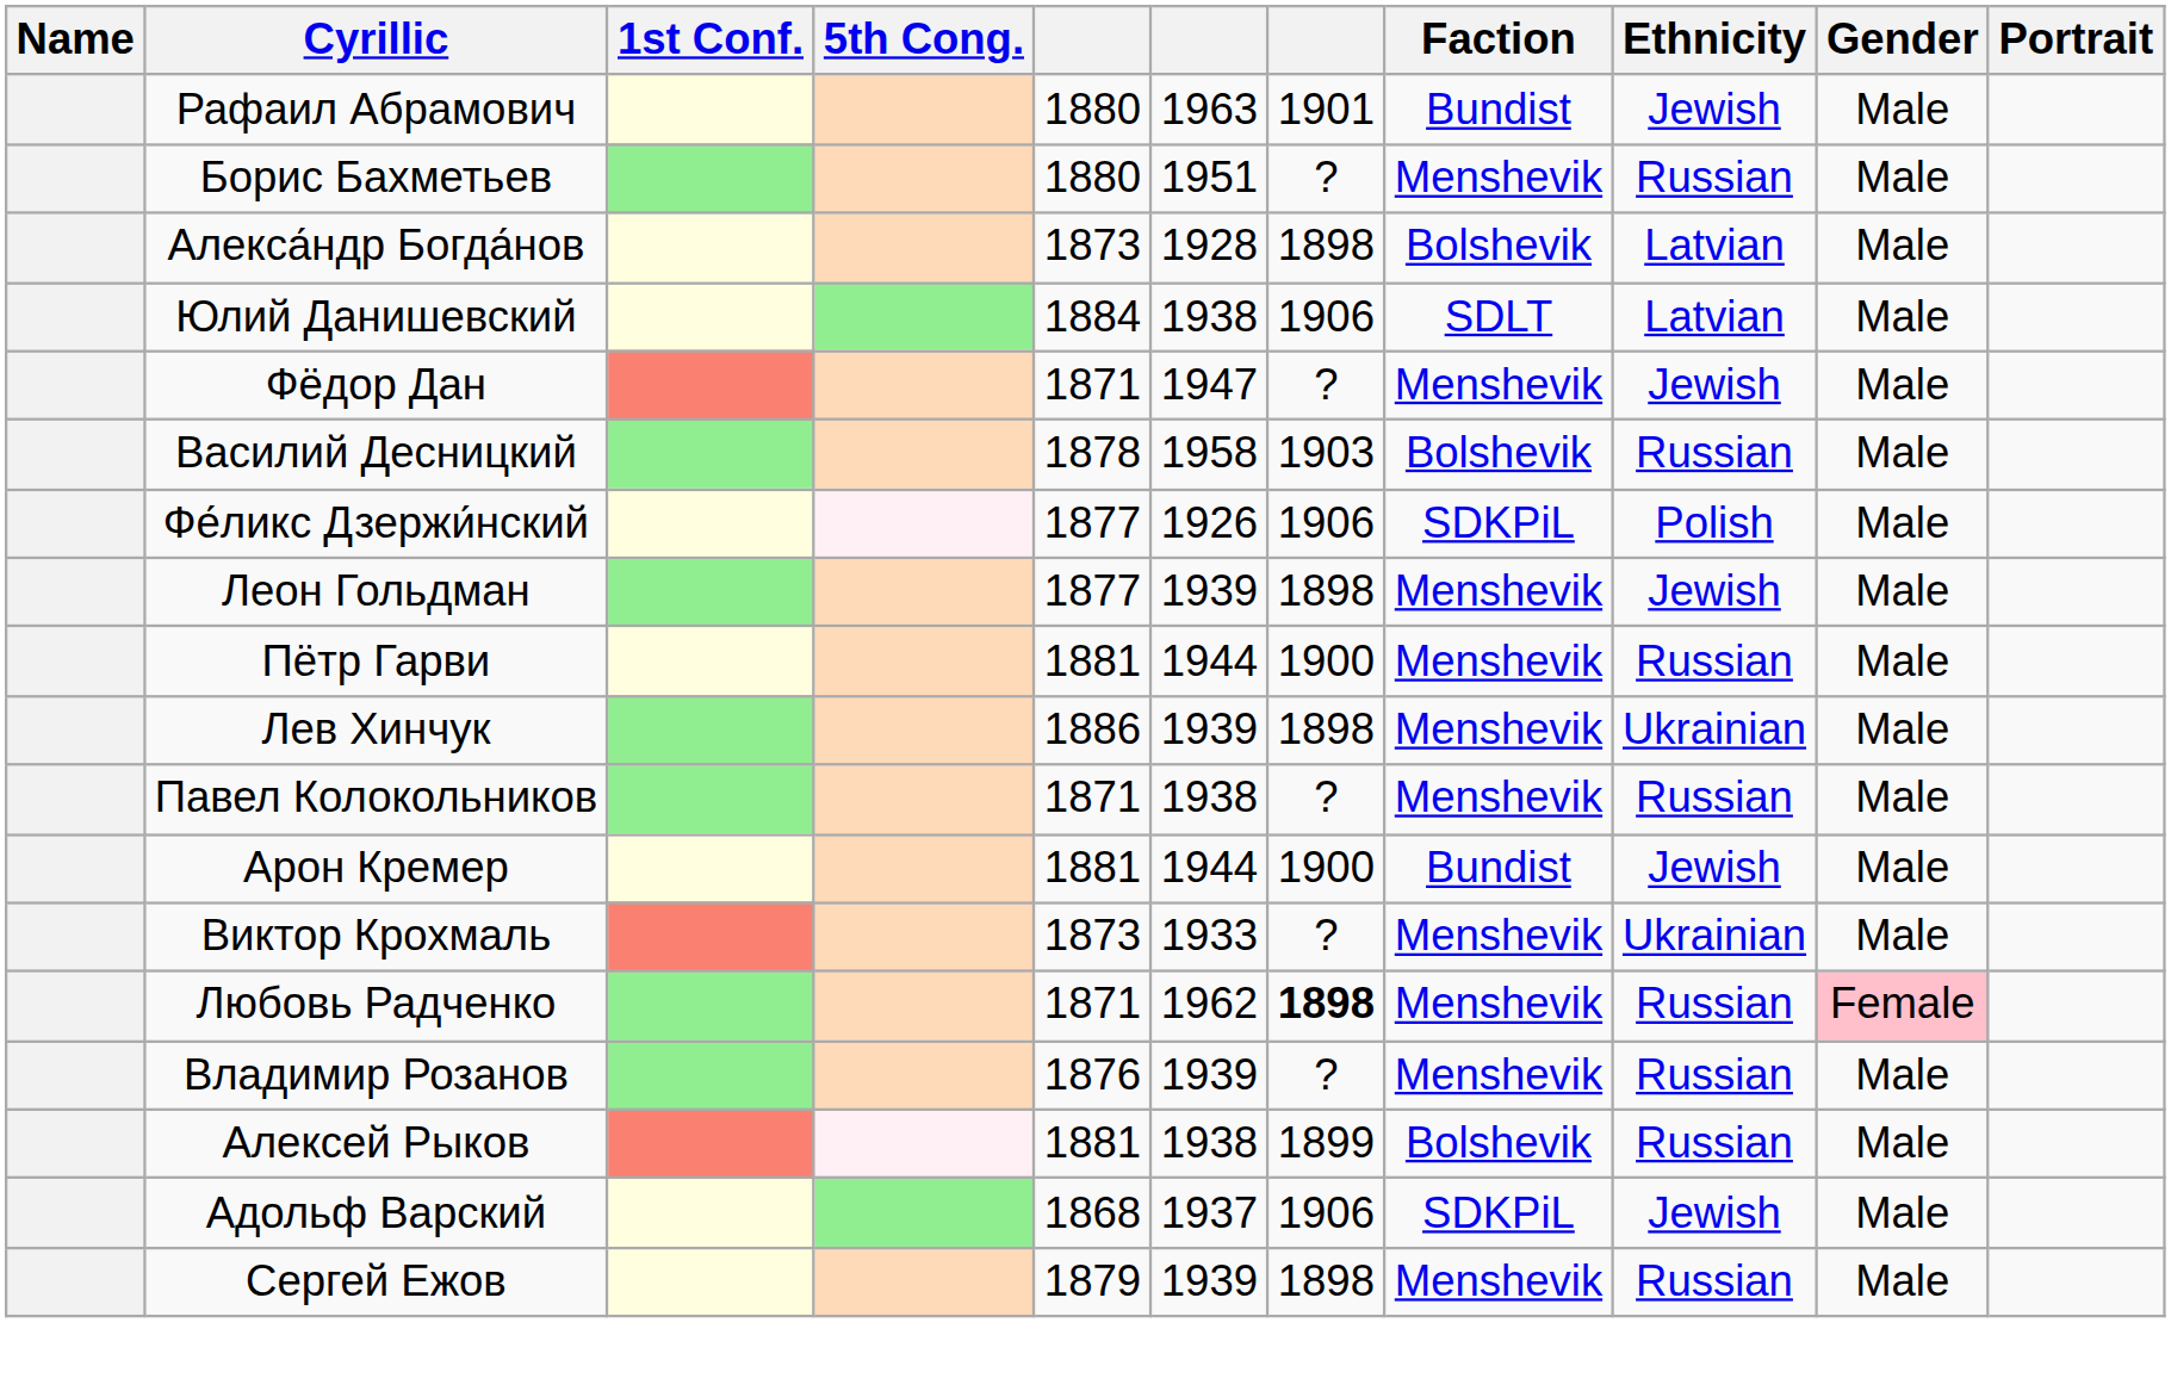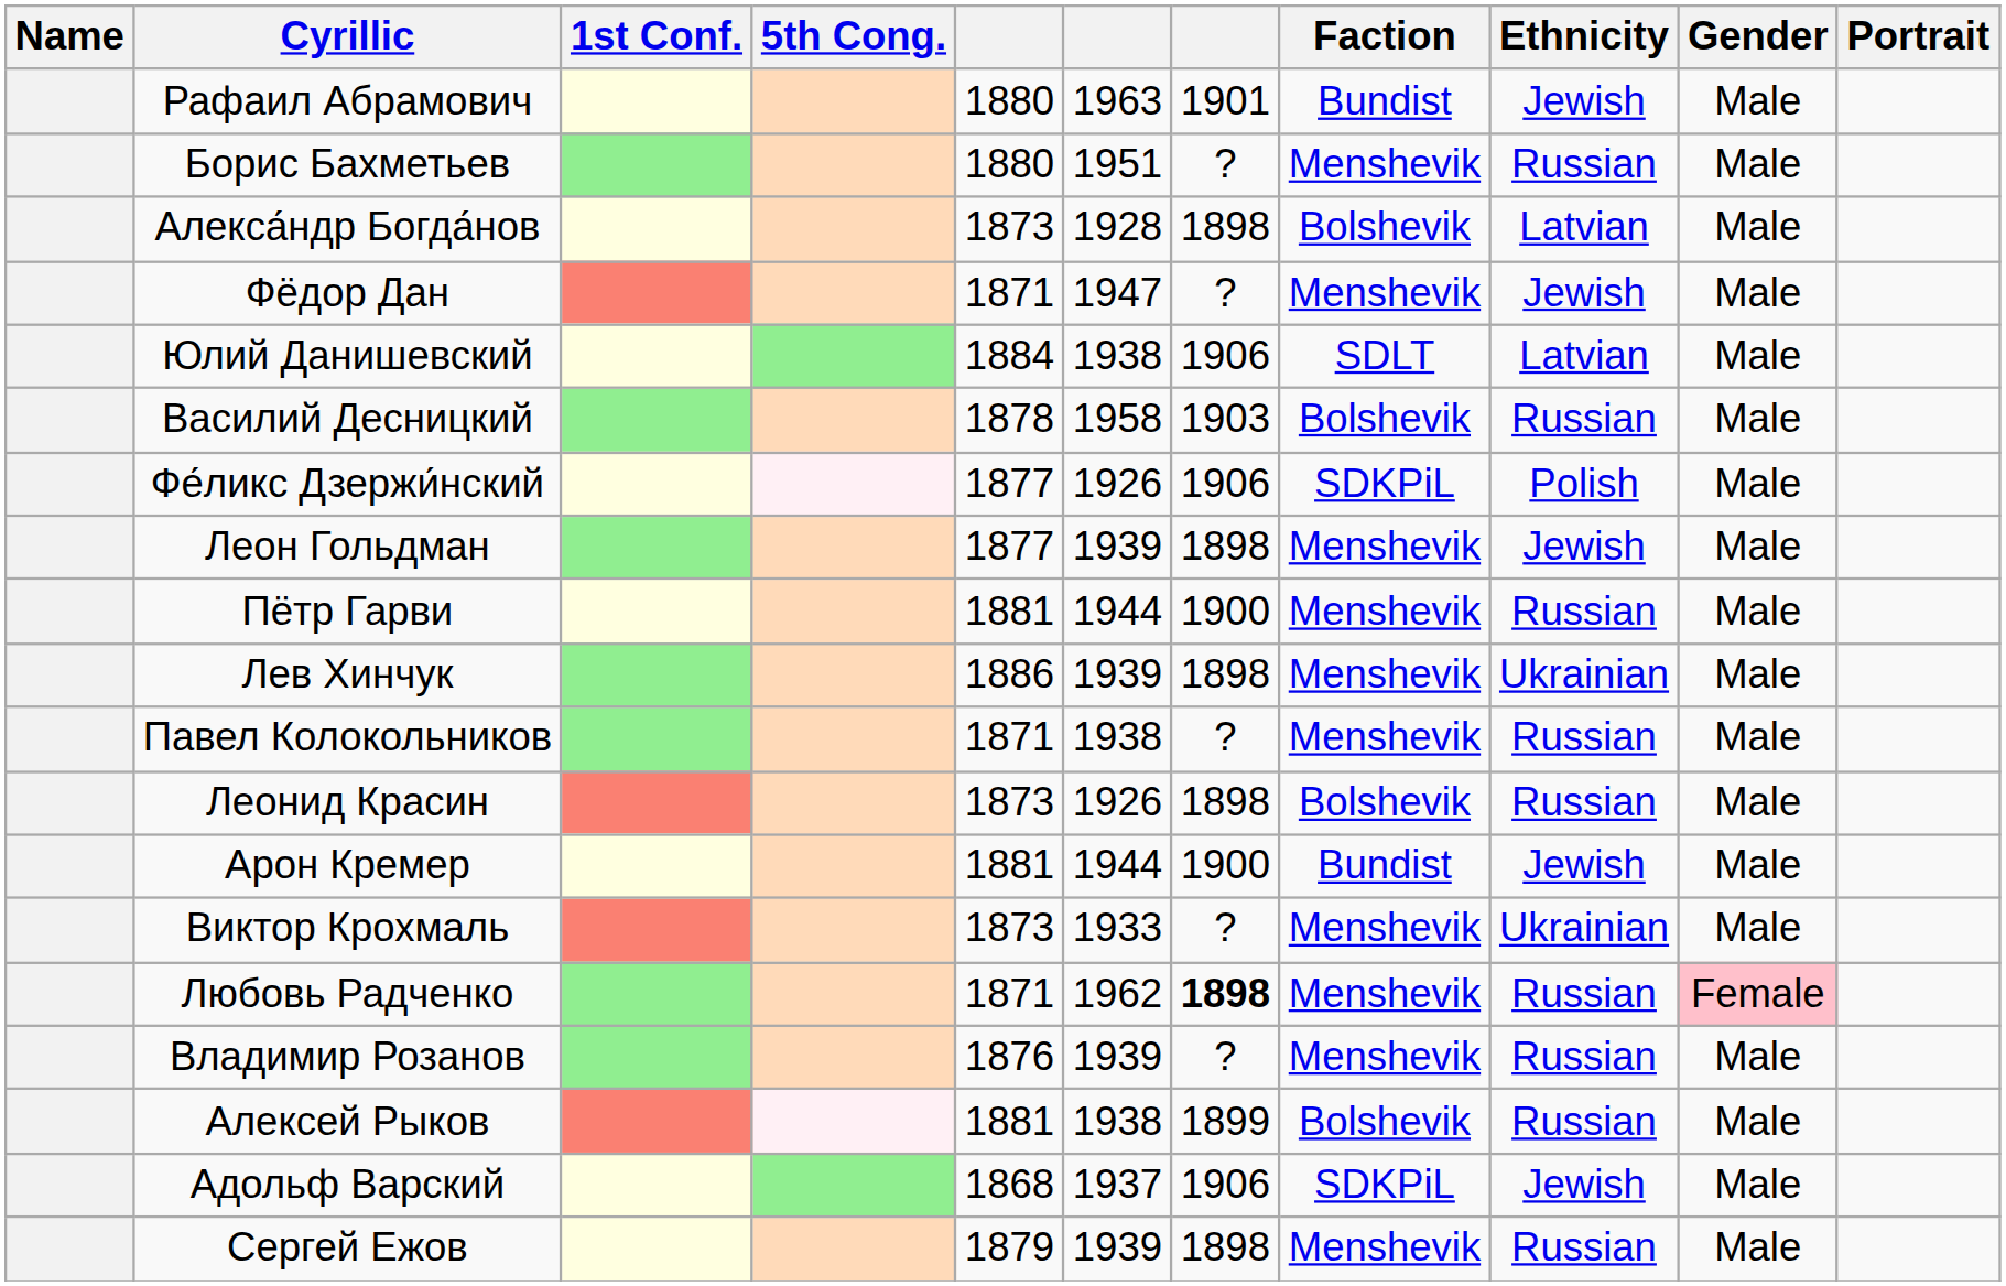 <table class="wikitable sortable" style=text-align:center>
 <tr>
 <th scope="col">Name</th>
 <th scope="col" class="unsortable"><a href='#'>Cyrillic</a></th>
 <th scope="col"><a href='#'>1st Conf.</a></th>
 <th scope="col"><a href='#'>5th Cong.</a></th>
 <th scope="col"></th>
 <th scope="col"></th>
 <th scope="col"></th>
 <th scope="col">Faction</th>
 <th scope="col">Ethnicity</th>
 <th scope="col">Gender</th>
 <th scope="col" class="unsortable">Portrait</th>
 </tr>
 <tr>
 <th align="center" scope="row" style="font-weight:normal;"></th>
 <td>Рафаил Aбрамович</td>
 <td bgcolor = LightYellow></td>
 <td bgcolor = PeachPuff></td>
 <td>1880</td>
 <td>1963</td>
 <td>1901</td>
 <td><a href='#'>Bundist</a></td>
 <td><a href='#'>Jewish</a></td>
 <td>Male</td>
 <td></td>
 </tr>
 <tr>
 <th align="center" scope="row" style="font-weight:normal;"></th>
 <td>Борис Бахметьев</td>
 <td bgcolor = LightGreen></td>
 <td bgcolor = PeachPuff></td>
 <td>1880</td>
 <td>1951</td>
 <td>?</td>
 <td><a href='#'>Menshevik</a></td>
 <td><a href='#'>Russian</a></td>
 <td>Male</td>
 <td></td>
 </tr>
 <tr>
 <th align="center" scope="row" style="font-weight:normal;"></th>
 <td>Алекса́ндр Богда́нов</td>
 <td bgcolor = LightYellow></td>
 <td bgcolor = PeachPuff></td>
 <td>1873</td>
 <td>1928</td>
 <td>1898</td>
 <td><a href='#'>Bolshevik</a></td>
 <td><a href='#'>Latvian</a></td>
 <td>Male</td>
 <td></td>
 </tr>
 <tr>
 <th align="center" scope="row" style="font-weight:normal;"></th>
+<td>Фёдор Дан</td>
+<td bgcolor = Salmon></td>
+<td bgcolor = PeachPuff></td>
+<td>1871</td>
+<td>1947</td>
+<td>?</td>
+<td><a href='#'>Menshevik</a></td>
+<td><a href='#'>Jewish</a></td>
+<td>Male</td>
+<td></td>
+</tr>
+<tr>
+<th align="center" scope="row" style="font-weight:normal;"></th>
 <td>Юлий Данишевский</td>
 <td bgcolor = LightYellow></td>
 <td bgcolor = LightGreen></td>
 <td>1884</td>
 <td>1938</td>
 <td>1906</td>
 <td><a href='#'>SDLT</a></td>
 <td><a href='#'>Latvian</a></td>
-<td>Male</td>
-<td></td>
-</tr>
-<tr>
-<th align="center" scope="row" style="font-weight:normal;"></th>
-<td>Фёдор Дан</td>
-<td bgcolor = Salmon></td>
-<td bgcolor = PeachPuff></td>
-<td>1871</td>
-<td>1947</td>
-<td>?</td>
-<td><a href='#'>Menshevik</a></td>
-<td><a href='#'>Jewish</a></td>
 <td>Male</td>
 <td></td>
 </tr>
 <tr>
 <th align="center" scope="row" style="font-weight:normal;"></th>
 <td>Василий Десницкий</td>
 <td bgcolor = LightGreen></td>
 <td bgcolor = PeachPuff></td>
 <td>1878</td>
 <td>1958</td>
 <td>1903</td>
 <td><a href='#'>Bolshevik</a></td>
 <td><a href='#'>Russian</a></td>
 <td>Male</td>
 <td></td>
 </tr>
 <tr>
 <th align="center" scope="row" style="font-weight:normal;"></th>
 <td>Фе́ликс Дзержи́нский</td>
 <td bgcolor = LightYellow></td>
 <td bgcolor = LavenderBlush></td>
 <td>1877</td>
 <td>1926</td>
 <td>1906</td>
 <td><a href='#'>SDKPiL</a></td>
 <td><a href='#'>Polish</a></td>
 <td>Male</td>
 <td></td>
 </tr>
 <tr>
 <th align="center" scope="row" style="font-weight:normal;"></th>
 <td>Леон Гольдман</td>
 <td bgcolor = LightGreen></td>
 <td bgcolor = PeachPuff></td>
 <td>1877</td>
 <td>1939</td>
 <td>1898</td>
 <td><a href='#'>Menshevik</a></td>
 <td><a href='#'>Jewish</a></td>
 <td>Male</td>
 <td></td>
 </tr>
 <tr>
 <th align="center" scope="row" style="font-weight:normal;"></th>
 <td>Пётр Гарви</td>
 <td bgcolor = LightYellow></td>
 <td bgcolor = PeachPuff></td>
 <td>1881</td>
 <td>1944</td>
 <td>1900</td>
 <td><a href='#'>Menshevik</a></td>
 <td><a href='#'>Russian</a></td>
 <td>Male</td>
 <td></td>
 </tr>
 <tr>
 <th align="center" scope="row" style="font-weight:normal;"></th>
 <td>Лев Хинчук</td>
 <td bgcolor = LightGreen></td>
 <td bgcolor = PeachPuff></td>
 <td>1886</td>
 <td>1939</td>
 <td>1898</td>
 <td><a href='#'>Menshevik</a></td>
 <td><a href='#'>Ukrainian</a></td>
 <td>Male</td>
 <td></td>
 </tr>
 <tr>
 <th align="center" scope="row" style="font-weight:normal;"></th>
 <td>Павел Колокольников</td>
 <td bgcolor = LightGreen></td>
 <td bgcolor = PeachPuff></td>
 <td>1871</td>
 <td>1938</td>
 <td>?</td>
 <td><a href='#'>Menshevik</a></td>
+<td><a href='#'>Russian</a></td>
+<td>Male</td>
+<td></td>
+</tr>
+<tr>
+<th align="center" scope="row" style="font-weight:normal;"></th>
+<td>Леонид Красин</td>
+<td bgcolor = Salmon></td>
+<td bgcolor = PeachPuff></td>
+<td>1873</td>
+<td>1926</td>
+<td>1898</td>
+<td><a href='#'>Bolshevik</a></td>
 <td><a href='#'>Russian</a></td>
 <td>Male</td>
 <td></td>
 </tr>
 <tr>
 <th align="center" scope="row" style="font-weight:normal;"></th>
 <td>Арон Кремер</td>
 <td bgcolor = LightYellow></td>
 <td bgcolor = PeachPuff></td>
 <td>1881</td>
 <td>1944</td>
 <td>1900</td>
 <td><a href='#'>Bundist</a></td>
 <td><a href='#'>Jewish</a></td>
 <td>Male</td>
 <td></td>
 </tr>
 <tr>
 <th align="center" scope="row" style="font-weight:normal;"></th>
 <td>Виктор Крохмаль</td>
 <td bgcolor = Salmon></td>
 <td bgcolor = PeachPuff></td>
 <td>1873</td>
 <td>1933</td>
 <td>?</td>
 <td><a href='#'>Menshevik</a></td>
 <td><a href='#'>Ukrainian</a></td>
 <td>Male</td>
 <td></td>
 </tr>
 <tr>
 <th align="center" scope="row" style="font-weight:normal;"></th>
 <td>Любовь Радченко</td>
 <td bgcolor = LightGreen></td>
 <td bgcolor = PeachPuff></td>
 <td>1871</td>
 <td>1962</td>
 <td><strong>1898</strong></td>
 <td><a href='#'>Menshevik</a></td>
 <td><a href='#'>Russian</a></td>
 <td style="background: Pink">Female</td>
 <td></td>
 </tr>
 <tr>
 <th align="center" scope="row" style="font-weight:normal;"></th>
 <td>Владимир Розанов</td>
 <td bgcolor = LightGreen></td>
 <td bgcolor = PeachPuff></td>
 <td>1876</td>
 <td>1939</td>
 <td>?</td>
 <td><a href='#'>Menshevik</a></td>
 <td><a href='#'>Russian</a></td>
 <td>Male</td>
 <td></td>
 </tr>
 <tr>
 <th align="center" scope="row" style="font-weight:normal;"></th>
 <td>Алексей Рыков</td>
 <td bgcolor = Salmon></td>
 <td bgcolor = LavenderBlush></td>
 <td>1881</td>
 <td>1938</td>
 <td>1899</td>
 <td><a href='#'>Bolshevik</a></td>
 <td><a href='#'>Russian</a></td>
 <td>Male</td>
 <td></td>
 </tr>
 <tr>
 <th align="center" scope="row" style="font-weight:normal;"></th>
 <td>Адольф Варский</td>
 <td bgcolor = LightYellow></td>
 <td bgcolor = LightGreen></td>
 <td>1868</td>
 <td>1937</td>
 <td>1906</td>
 <td><a href='#'>SDKPiL</a></td>
 <td><a href='#'>Jewish</a></td>
 <td>Male</td>
 <td></td>
 </tr>
 <tr>
 <th align="center" scope="row" style="font-weight:normal;"></th>
 <td>Сергей Ежов</td>
 <td bgcolor = LightYellow></td>
 <td bgcolor = PeachPuff></td>
 <td>1879</td>
 <td>1939</td>
 <td>1898</td>
 <td><a href='#'>Menshevik</a></td>
 <td><a href='#'>Russian</a></td>
 <td>Male</td>
 <td></td>
 </tr>
 </table>
